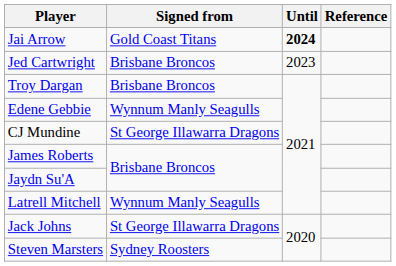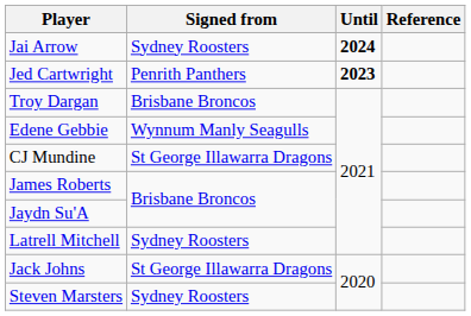 <table class="wikitable">
 <tr>
 <th>Player</th>
 <th>Signed from</th>
 <th>Until</th>
 <th>Reference</th>
 </tr>
 <tr>
 <td><a href='#'>Jai Arrow</a></td>
-<td> <a href='#'>Gold Coast Titans</a></td>
+<td> <a href='#'>Sydney Roosters</a></td>
 <td><strong>2024</strong></td>
 <td></td>
 </tr>
 <tr>
 <td><a href='#'>Jed Cartwright</a></td>
-<td> <a href='#'>Brisbane Broncos</a></td>
-<td>2023</td>
+<td> <a href='#'>Penrith Panthers</a></td>
+<td><strong>2023</strong></td>
 <td></td>
 </tr>
 <tr>
 <td><a href='#'>Troy Dargan</a></td>
 <td> <a href='#'>Brisbane Broncos</a></td>
 <td rowspan="6">2021</td>
 <td></td>
 </tr>
 <tr>
 <td><a href='#'>Edene Gebbie</a></td>
 <td> <a href='#'>Wynnum Manly Seagulls</a></td>
 <td></td>
 </tr>
 <tr>
 <td>CJ Mundine</td>
 <td> <a href='#'>St George Illawarra Dragons</a></td>
 <td></td>
 </tr>
 <tr>
 <td><a href='#'>James Roberts</a></td>
 <td rowspan="2"> <a href='#'>Brisbane Broncos</a></td>
 <td></td>
 </tr>
 <tr>
 <td><a href='#'>Jaydn Su'A</a></td>
 <td></td>
 </tr>
 <tr>
 <td><a href='#'>Latrell Mitchell</a></td>
-<td> <a href='#'>Wynnum Manly Seagulls</a></td>
+<td> <a href='#'>Sydney Roosters</a></td>
 <td></td>
 </tr>
 <tr>
 <td><a href='#'>Jack Johns</a></td>
 <td> <a href='#'>St George Illawarra Dragons</a></td>
 <td rowspan="2">2020</td>
 <td></td>
 </tr>
 <tr>
 <td><a href='#'>Steven Marsters</a></td>
 <td> <a href='#'>Sydney Roosters</a></td>
 <td></td>
 </tr>
 </table>
